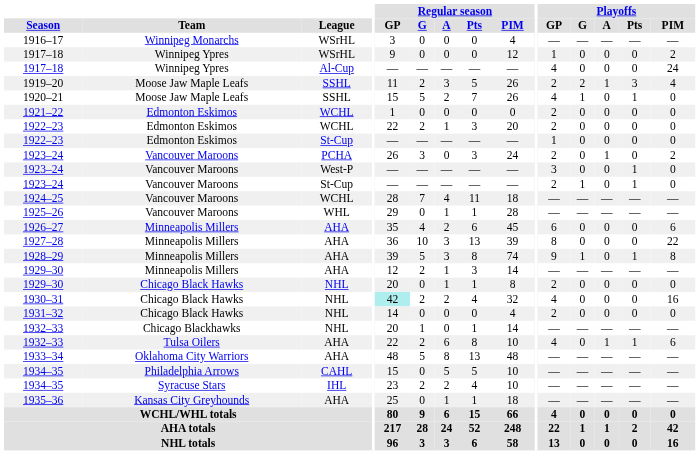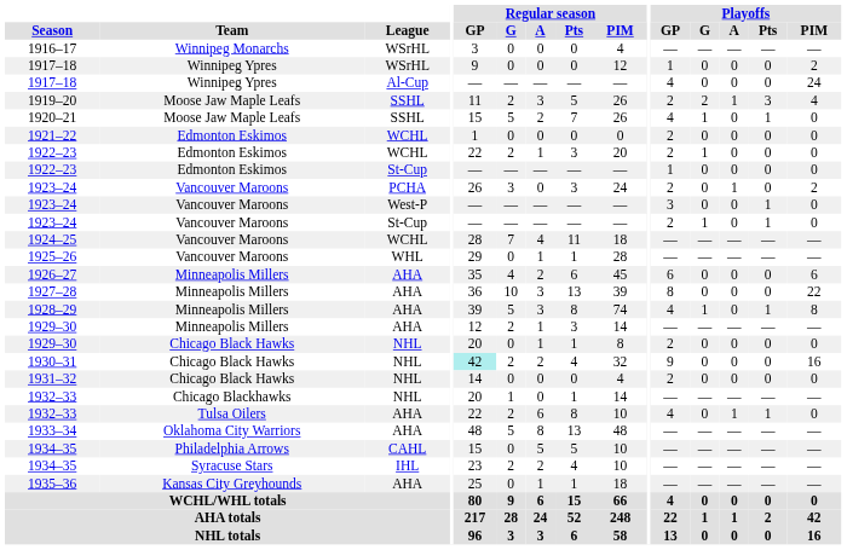 <table border="0" cellpadding="1" cellspacing="0" style="text-align:center; width:60em">
 <tr bgcolor="#e0e0e0">
 <th colspan="3" bgcolor="#ffffff"></th>
 <th rowspan="100" bgcolor="#ffffff"></th>
 <th colspan="5"><a href='#'>Regular season</a></th>
 <th rowspan="100" bgcolor="#ffffff"></th>
 <th colspan="5"><a href='#'>Playoffs</a></th>
 </tr>
 <tr bgcolor="#e0e0e0">
 <th><a href='#'>Season</a></th>
 <th>Team</th>
 <th>League</th>
 <th>GP</th>
 <th><a href='#'>G</a></th>
 <th><a href='#'>A</a></th>
 <th><a href='#'>Pts</a></th>
 <th><a href='#'>PIM</a></th>
 <th>GP</th>
 <th>G</th>
 <th>A</th>
 <th>Pts</th>
 <th>PIM</th>
 </tr>
 <tr>
 <td>1916–17</td>
 <td><a href='#'>Winnipeg Monarchs</a></td>
 <td>WSrHL</td>
 <td>3</td>
 <td>0</td>
 <td>0</td>
 <td>0</td>
 <td>4</td>
 <td>—</td>
 <td>—</td>
 <td>—</td>
 <td>—</td>
 <td>—</td>
 </tr>
 <tr bgcolor="#f0f0f0">
 <td>1917–18</td>
 <td>Winnipeg Ypres</td>
 <td>WSrHL</td>
 <td>9</td>
 <td>0</td>
 <td>0</td>
 <td>0</td>
 <td>12</td>
 <td>1</td>
 <td>0</td>
 <td>0</td>
 <td>0</td>
 <td>2</td>
 </tr>
 <tr>
 <td><a href='#'>1917–18</a></td>
 <td>Winnipeg Ypres</td>
 <td><a href='#'>Al-Cup</a></td>
 <td>—</td>
 <td>—</td>
 <td>—</td>
 <td>—</td>
 <td>—</td>
 <td>4</td>
 <td>0</td>
 <td>0</td>
 <td>0</td>
 <td>24</td>
 </tr>
 <tr bgcolor="#f0f0f0">
 <td>1919–20</td>
 <td>Moose Jaw Maple Leafs</td>
 <td><a href='#'>SSHL</a></td>
 <td>11</td>
 <td>2</td>
 <td>3</td>
 <td>5</td>
 <td>26</td>
 <td>2</td>
 <td>2</td>
 <td>1</td>
 <td>3</td>
 <td>4</td>
 </tr>
 <tr>
 <td>1920–21</td>
 <td>Moose Jaw Maple Leafs</td>
 <td>SSHL</td>
 <td>15</td>
 <td>5</td>
 <td>2</td>
 <td>7</td>
 <td>26</td>
 <td>4</td>
 <td>1</td>
 <td>0</td>
 <td>1</td>
 <td>0</td>
 </tr>
 <tr bgcolor="#f0f0f0">
 <td><a href='#'>1921–22</a></td>
 <td><a href='#'>Edmonton Eskimos</a></td>
 <td><a href='#'>WCHL</a></td>
 <td>1</td>
 <td>0</td>
 <td>0</td>
 <td>0</td>
 <td>0</td>
 <td>2</td>
 <td>0</td>
 <td>0</td>
 <td>0</td>
 <td>0</td>
 </tr>
 <tr>
 <td><a href='#'>1922–23</a></td>
 <td>Edmonton Eskimos</td>
 <td>WCHL</td>
 <td>22</td>
 <td>2</td>
 <td>1</td>
 <td>3</td>
 <td>20</td>
 <td>2</td>
-<td>0</td>
+<td>1</td>
 <td>0</td>
 <td>0</td>
 <td>0</td>
 </tr>
 <tr bgcolor="#f0f0f0">
 <td><a href='#'>1922–23</a></td>
 <td>Edmonton Eskimos</td>
 <td><a href='#'>St-Cup</a></td>
 <td>—</td>
 <td>—</td>
 <td>—</td>
 <td>—</td>
 <td>—</td>
 <td>1</td>
 <td>0</td>
 <td>0</td>
 <td>0</td>
 <td>0</td>
 </tr>
 <tr>
 <td><a href='#'>1923–24</a></td>
 <td><a href='#'>Vancouver Maroons</a></td>
 <td><a href='#'>PCHA</a></td>
 <td>26</td>
 <td>3</td>
 <td>0</td>
 <td>3</td>
 <td>24</td>
 <td>2</td>
 <td>0</td>
 <td>1</td>
 <td>0</td>
 <td>2</td>
 </tr>
 <tr bgcolor="#f0f0f0">
 <td><a href='#'>1923–24</a></td>
 <td>Vancouver Maroons</td>
 <td>West-P</td>
 <td>—</td>
 <td>—</td>
 <td>—</td>
 <td>—</td>
 <td>—</td>
 <td>3</td>
 <td>0</td>
 <td>0</td>
 <td>1</td>
 <td>0</td>
 </tr>
 <tr>
 <td><a href='#'>1923–24</a></td>
 <td>Vancouver Maroons</td>
 <td>St-Cup</td>
 <td>—</td>
 <td>—</td>
 <td>—</td>
 <td>—</td>
 <td>—</td>
 <td>2</td>
 <td>1</td>
 <td>0</td>
 <td>1</td>
 <td>0</td>
 </tr>
 <tr bgcolor="#f0f0f0">
 <td><a href='#'>1924–25</a></td>
 <td>Vancouver Maroons</td>
 <td>WCHL</td>
 <td>28</td>
 <td>7</td>
 <td>4</td>
 <td>11</td>
 <td>18</td>
 <td>—</td>
 <td>—</td>
 <td>—</td>
 <td>—</td>
 <td>—</td>
 </tr>
 <tr>
 <td><a href='#'>1925–26</a></td>
 <td>Vancouver Maroons</td>
 <td>WHL</td>
 <td>29</td>
 <td>0</td>
 <td>1</td>
 <td>1</td>
 <td>28</td>
 <td>—</td>
 <td>—</td>
 <td>—</td>
 <td>—</td>
 <td>—</td>
 </tr>
 <tr bgcolor="#f0f0f0">
 <td><a href='#'>1926–27</a></td>
 <td><a href='#'>Minneapolis Millers</a></td>
 <td><a href='#'>AHA</a></td>
 <td>35</td>
 <td>4</td>
 <td>2</td>
 <td>6</td>
 <td>45</td>
 <td>6</td>
 <td>0</td>
 <td>0</td>
 <td>0</td>
 <td>6</td>
 </tr>
 <tr>
 <td><a href='#'>1927–28</a></td>
 <td>Minneapolis Millers</td>
 <td>AHA</td>
 <td>36</td>
 <td>10</td>
 <td>3</td>
 <td>13</td>
 <td>39</td>
 <td>8</td>
 <td>0</td>
 <td>0</td>
 <td>0</td>
 <td>22</td>
 </tr>
 <tr bgcolor="#f0f0f0">
 <td><a href='#'>1928–29</a></td>
 <td>Minneapolis Millers</td>
 <td>AHA</td>
 <td>39</td>
 <td>5</td>
 <td>3</td>
 <td>8</td>
 <td>74</td>
-<td>9</td>
+<td>4</td>
 <td>1</td>
 <td>0</td>
 <td>1</td>
 <td>8</td>
 </tr>
 <tr>
 <td><a href='#'>1929–30</a></td>
 <td>Minneapolis Millers</td>
 <td>AHA</td>
 <td>12</td>
 <td>2</td>
 <td>1</td>
 <td>3</td>
 <td>14</td>
 <td>—</td>
 <td>—</td>
 <td>—</td>
 <td>—</td>
 <td>—</td>
 </tr>
 <tr bgcolor="#f0f0f0">
 <td><a href='#'>1929–30</a></td>
 <td><a href='#'>Chicago Black Hawks</a></td>
 <td><a href='#'>NHL</a></td>
 <td>20</td>
 <td>0</td>
 <td>1</td>
 <td>1</td>
 <td>8</td>
 <td>2</td>
 <td>0</td>
 <td>0</td>
 <td>0</td>
 <td>0</td>
 </tr>
 <tr>
 <td><a href='#'>1930–31</a></td>
 <td>Chicago Black Hawks</td>
 <td>NHL</td>
 <td style="background: paleturquoise;">42</td>
 <td>2</td>
 <td>2</td>
 <td>4</td>
 <td>32</td>
-<td>4</td>
+<td>9</td>
 <td>0</td>
 <td>0</td>
 <td>0</td>
 <td>16</td>
 </tr>
 <tr bgcolor="#f0f0f0">
 <td><a href='#'>1931–32</a></td>
 <td>Chicago Black Hawks</td>
 <td>NHL</td>
 <td>14</td>
 <td>0</td>
 <td>0</td>
 <td>0</td>
 <td>4</td>
 <td>2</td>
 <td>0</td>
 <td>0</td>
 <td>0</td>
 <td>0</td>
 </tr>
 <tr>
 <td><a href='#'>1932–33</a></td>
 <td>Chicago Blackhawks</td>
 <td>NHL</td>
 <td>20</td>
 <td>1</td>
 <td>0</td>
 <td>1</td>
 <td>14</td>
 <td>—</td>
 <td>—</td>
 <td>—</td>
 <td>—</td>
 <td>—</td>
 </tr>
 <tr bgcolor="#f0f0f0">
 <td><a href='#'>1932–33</a></td>
 <td><a href='#'>Tulsa Oilers</a></td>
 <td>AHA</td>
 <td>22</td>
 <td>2</td>
 <td>6</td>
 <td>8</td>
 <td>10</td>
 <td>4</td>
 <td>0</td>
 <td>1</td>
 <td>1</td>
-<td>6</td>
+<td>0</td>
 </tr>
 <tr>
 <td><a href='#'>1933–34</a></td>
 <td><a href='#'>Oklahoma City Warriors</a></td>
 <td>AHA</td>
 <td>48</td>
 <td>5</td>
 <td>8</td>
 <td>13</td>
 <td>48</td>
 <td>—</td>
 <td>—</td>
 <td>—</td>
 <td>—</td>
 <td>—</td>
 </tr>
 <tr bgcolor="#f0f0f0">
 <td><a href='#'>1934–35</a></td>
 <td><a href='#'>Philadelphia Arrows</a></td>
 <td><a href='#'>CAHL</a></td>
 <td>15</td>
 <td>0</td>
 <td>5</td>
 <td>5</td>
 <td>10</td>
 <td>—</td>
 <td>—</td>
 <td>—</td>
 <td>—</td>
 <td>—</td>
 </tr>
 <tr>
 <td><a href='#'>1934–35</a></td>
 <td><a href='#'>Syracuse Stars</a></td>
 <td><a href='#'>IHL</a></td>
 <td>23</td>
 <td>2</td>
 <td>2</td>
 <td>4</td>
 <td>10</td>
 <td>—</td>
 <td>—</td>
 <td>—</td>
 <td>—</td>
 <td>—</td>
 </tr>
 <tr bgcolor="#f0f0f0">
 <td><a href='#'>1935–36</a></td>
 <td><a href='#'>Kansas City Greyhounds</a></td>
 <td>AHA</td>
 <td>25</td>
 <td>0</td>
 <td>1</td>
 <td>1</td>
 <td>18</td>
 <td>—</td>
 <td>—</td>
 <td>—</td>
 <td>—</td>
 <td>—</td>
 </tr>
 <tr bgcolor="#e0e0e0">
 <th colspan="3">WCHL/WHL totals</th>
 <th>80</th>
 <th>9</th>
 <th>6</th>
 <th>15</th>
 <th>66</th>
 <th>4</th>
 <th>0</th>
 <th>0</th>
 <th>0</th>
 <th>0</th>
 </tr>
 <tr bgcolor="#e0e0e0">
 <th colspan="3">AHA totals</th>
 <th>217</th>
 <th>28</th>
 <th>24</th>
 <th>52</th>
 <th>248</th>
 <th>22</th>
 <th>1</th>
 <th>1</th>
 <th>2</th>
 <th>42</th>
 </tr>
 <tr bgcolor="#e0e0e0">
 <th colspan="3">NHL totals</th>
 <th>96</th>
 <th>3</th>
 <th>3</th>
 <th>6</th>
 <th>58</th>
 <th>13</th>
 <th>0</th>
 <th>0</th>
 <th>0</th>
 <th>16</th>
 </tr>
 </table>
